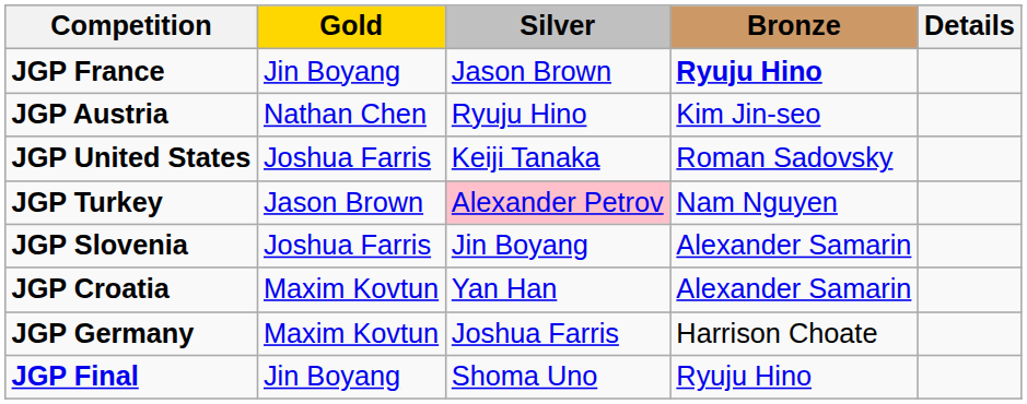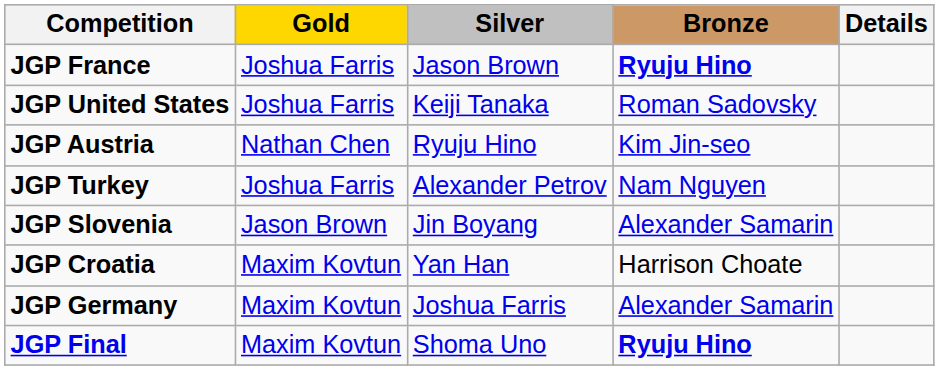 <table class="wikitable">
 <tr>
 <th>Competition</th>
 <td align=center bgcolor=gold><strong>Gold</strong></td>
 <td align=center bgcolor=silver><strong>Silver</strong></td>
 <td align=center bgcolor=cc9966><strong>Bronze</strong></td>
 <th>Details</th>
 </tr>
 <tr>
 <td><strong>JGP France</strong></td>
-<td> <a href='#'>Jin Boyang</a></td>
+<td> <a href='#'>Joshua Farris</a></td>
 <td> <a href='#'>Jason Brown</a></td>
 <td><strong> <a href='#'>Ryuju Hino</a></strong></td>
+<td></td>
+</tr>
+<tr>
+<td><strong>JGP United States</strong></td>
+<td> <a href='#'>Joshua Farris</a></td>
+<td> <a href='#'>Keiji Tanaka</a></td>
+<td> <a href='#'>Roman Sadovsky</a></td>
 <td></td>
 </tr>
 <tr>
 <td><strong>JGP Austria</strong></td>
 <td> <a href='#'>Nathan Chen</a></td>
 <td> <a href='#'>Ryuju Hino</a></td>
 <td> <a href='#'>Kim Jin-seo</a></td>
 <td></td>
 </tr>
 <tr>
-<td><strong>JGP United States</strong></td>
+<td><strong>JGP Turkey</strong></td>
 <td> <a href='#'>Joshua Farris</a></td>
-<td> <a href='#'>Keiji Tanaka</a></td>
-<td> <a href='#'>Roman Sadovsky</a></td>
-<td></td>
-</tr>
-<tr>
-<td><strong>JGP Turkey</strong></td>
-<td> <a href='#'>Jason Brown</a></td>
-<td style="background: pink;"> <a href='#'>Alexander Petrov</a></td>
+<td> <a href='#'>Alexander Petrov</a></td>
 <td> <a href='#'>Nam Nguyen</a></td>
 <td></td>
 </tr>
 <tr>
 <td><strong>JGP Slovenia</strong></td>
-<td> <a href='#'>Joshua Farris</a></td>
+<td> <a href='#'>Jason Brown</a></td>
 <td> <a href='#'>Jin Boyang</a></td>
 <td> <a href='#'>Alexander Samarin</a></td>
 <td></td>
 </tr>
 <tr>
 <td><strong>JGP Croatia</strong></td>
 <td> <a href='#'>Maxim Kovtun</a></td>
 <td> <a href='#'>Yan Han</a></td>
-<td> <a href='#'>Alexander Samarin</a></td>
+<td> Harrison Choate</td>
 <td></td>
 </tr>
 <tr>
 <td><strong>JGP Germany</strong></td>
 <td> <a href='#'>Maxim Kovtun</a></td>
 <td> <a href='#'>Joshua Farris</a></td>
-<td> Harrison Choate</td>
+<td> <a href='#'>Alexander Samarin</a></td>
 <td></td>
 </tr>
 <tr>
 <td><strong><a href='#'>JGP Final</a></strong></td>
-<td> <a href='#'>Jin Boyang</a></td>
+<td> <a href='#'>Maxim Kovtun</a></td>
 <td> <a href='#'>Shoma Uno</a></td>
-<td> <a href='#'>Ryuju Hino</a></td>
+<td><strong> <a href='#'>Ryuju Hino</a></strong></td>
 <td></td>
 </tr>
 </table>
